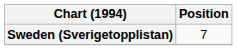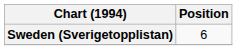 <table class="wikitable sortable plainrowheaders" style="text-align:center">
 <tr>
 <th scope="col">Chart (1994)</th>
 <th scope="col">Position</th>
 </tr>
 <tr>
 <th scope="row">Sweden (Sverigetopplistan)</th>
-<td>7</td>
+<td>6</td>
 </tr>
 <tr>
 </tr>
 </table>
